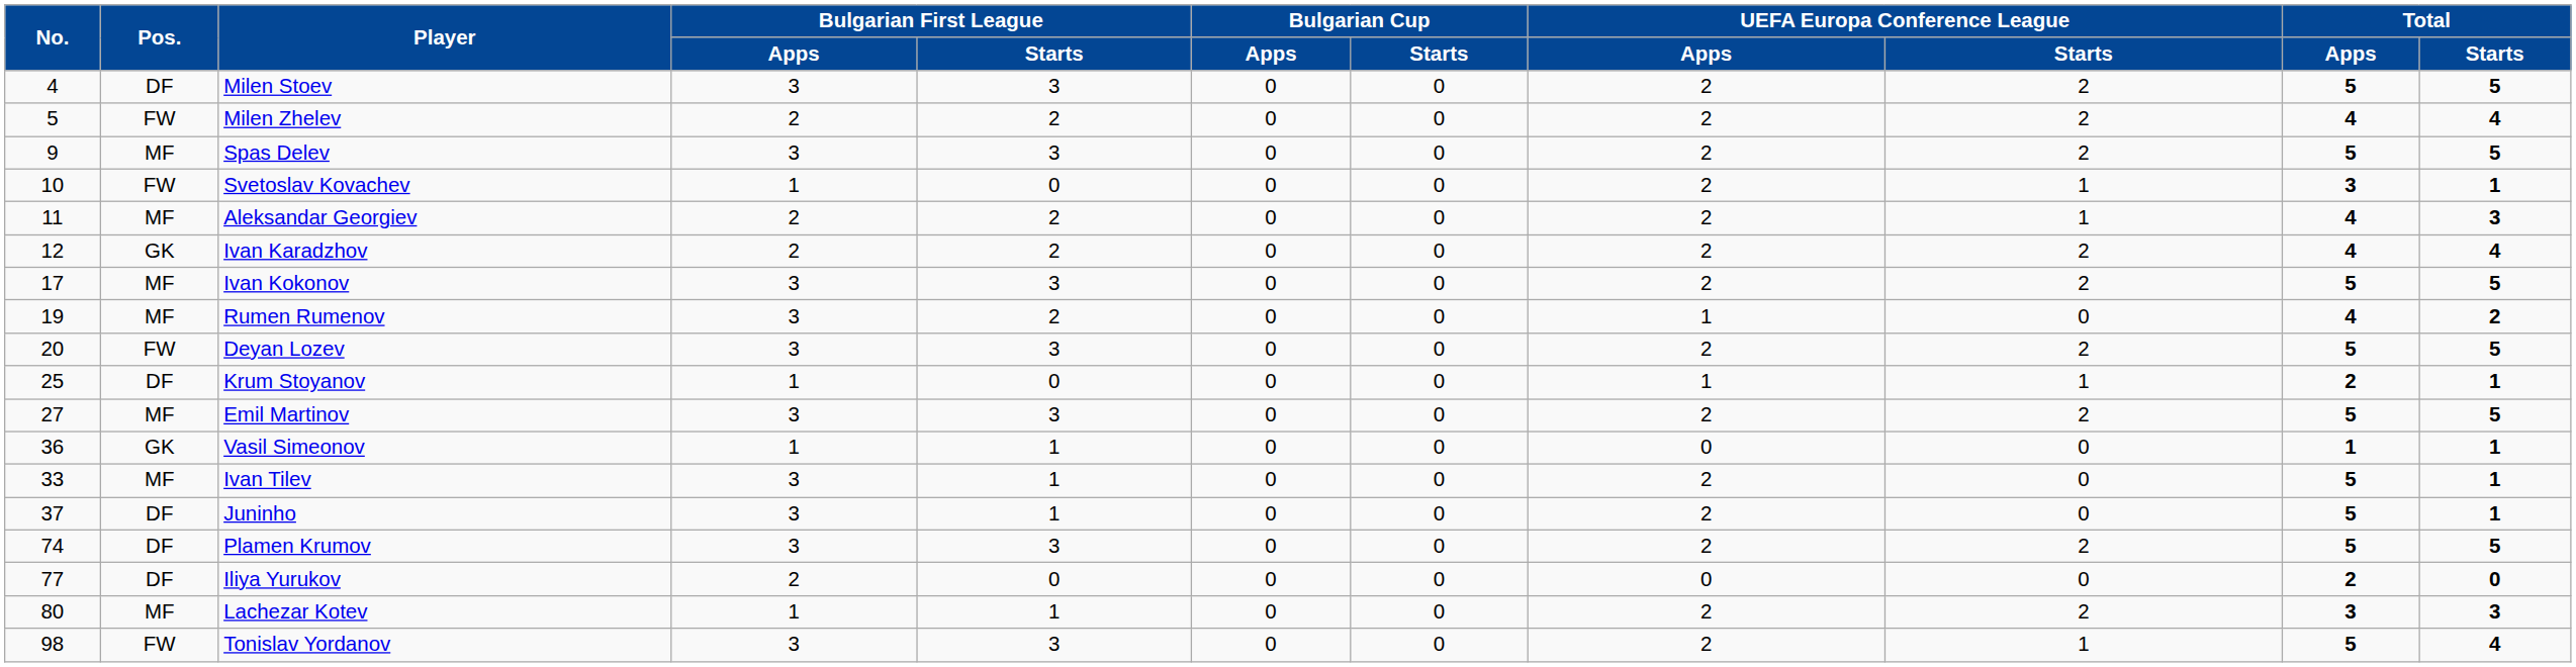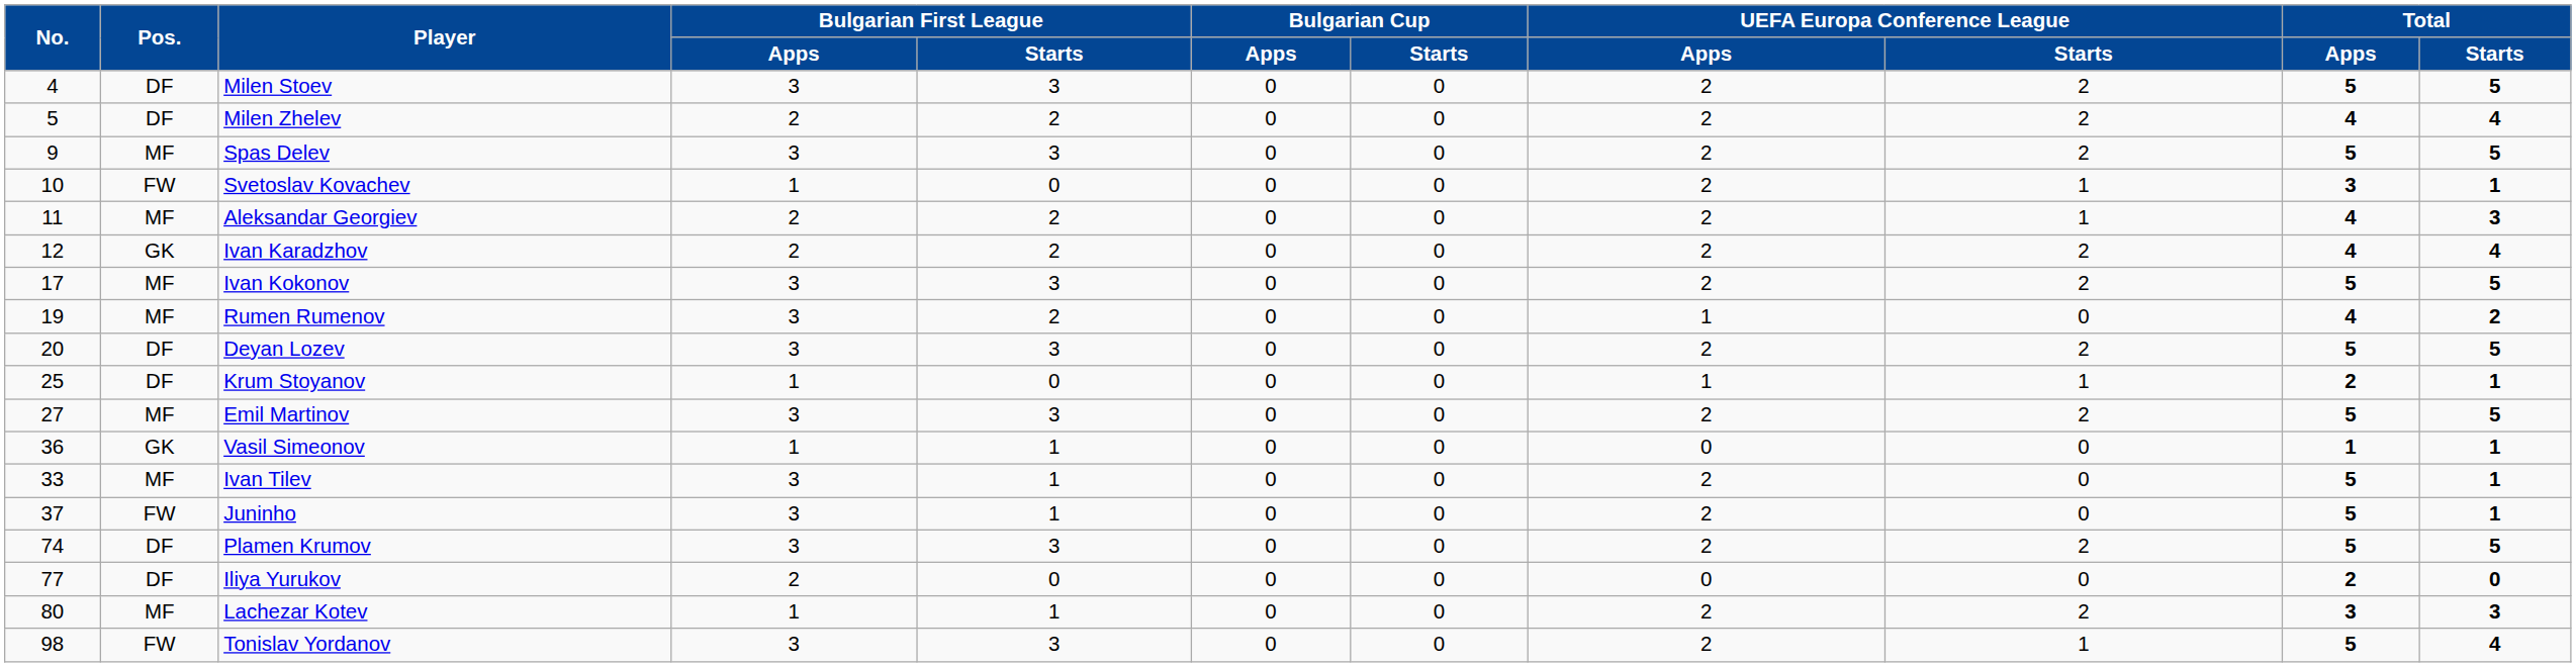 <table class="wikitable sortable" style="text-align:center;width:100%;">
 <tr>
 <th rowspan=2 style=background-color:#034694;color:#FFFFFF>No.</th>
 <th rowspan=2 style=background-color:#034694;color:#FFFFFF>Pos.</th>
 <th rowspan=2 style=background-color:#034694;color:#FFFFFF>Player</th>
 <th colspan=2 style=background:#034694;color:#FFFFFF>Bulgarian First League</th>
 <th colspan=2 style=background:#034694;color:#FFFFFF>Bulgarian Cup</th>
 <th colspan=2 style=background:#034694;color:#FFFFFF>UEFA Europa Conference League</th>
 <th colspan=2 style=background:#034694;color:#FFFFFF>Total</th>
 </tr>
 <tr>
 <th style=background-color:#034694;color:#FFFFFF>Apps</th>
 <th style=background-color:#034694;color:#FFFFFF>Starts</th>
 <th style=background-color:#034694;color:#FFFFFF>Apps</th>
 <th style=background-color:#034694;color:#FFFFFF>Starts</th>
 <th style=background-color:#034694;color:#FFFFFF>Apps</th>
 <th style=background-color:#034694;color:#FFFFFF>Starts</th>
 <th style=background-color:#034694;color:#FFFFFF>Apps</th>
 <th style=background-color:#034694;color:#FFFFFF>Starts</th>
 </tr>
 <tr>
 <td>4</td>
 <td>DF</td>
 <td align=left> <a href='#'>Milen Stoev</a></td>
 <td>3</td>
 <td>3</td>
 <td>0</td>
 <td>0</td>
 <td>2</td>
 <td>2</td>
 <td><strong>5</strong></td>
 <td><strong>5</strong></td>
 </tr>
 <tr>
 <td>5</td>
-<td>FW</td>
+<td>DF</td>
 <td align=left> <a href='#'>Milen Zhelev</a></td>
 <td>2</td>
 <td>2</td>
 <td>0</td>
 <td>0</td>
 <td>2</td>
 <td>2</td>
 <td><strong>4</strong></td>
 <td><strong>4</strong></td>
 </tr>
 <tr>
 <td>9</td>
 <td>MF</td>
 <td align=left> <a href='#'>Spas Delev</a></td>
 <td>3</td>
 <td>3</td>
 <td>0</td>
 <td>0</td>
 <td>2</td>
 <td>2</td>
 <td><strong>5</strong></td>
 <td><strong>5</strong></td>
 </tr>
 <tr>
 <td>10</td>
 <td>FW</td>
 <td align=left> <a href='#'>Svetoslav Kovachev</a></td>
 <td>1</td>
 <td>0</td>
 <td>0</td>
 <td>0</td>
 <td>2</td>
 <td>1</td>
 <td><strong>3</strong></td>
 <td><strong>1</strong></td>
 </tr>
 <tr>
 <td>11</td>
 <td>MF</td>
 <td align=left> <a href='#'>Aleksandar Georgiev</a></td>
 <td>2</td>
 <td>2</td>
 <td>0</td>
 <td>0</td>
 <td>2</td>
 <td>1</td>
 <td><strong>4</strong></td>
 <td><strong>3</strong></td>
 </tr>
 <tr>
 <td>12</td>
 <td>GK</td>
 <td align=left> <a href='#'>Ivan Karadzhov</a></td>
 <td>2</td>
 <td>2</td>
 <td>0</td>
 <td>0</td>
 <td>2</td>
 <td>2</td>
 <td><strong>4</strong></td>
 <td><strong>4</strong></td>
 </tr>
 <tr>
 <td>17</td>
 <td>MF</td>
 <td align=left> <a href='#'>Ivan Kokonov</a></td>
 <td>3</td>
 <td>3</td>
 <td>0</td>
 <td>0</td>
 <td>2</td>
 <td>2</td>
 <td><strong>5</strong></td>
 <td><strong>5</strong></td>
 </tr>
 <tr>
 <td>19</td>
 <td>MF</td>
 <td align=left> <a href='#'>Rumen Rumenov</a></td>
 <td>3</td>
 <td>2</td>
 <td>0</td>
 <td>0</td>
 <td>1</td>
 <td>0</td>
 <td><strong>4</strong></td>
 <td><strong>2</strong></td>
 </tr>
 <tr>
 <td>20</td>
-<td>FW</td>
+<td>DF</td>
 <td align=left> <a href='#'>Deyan Lozev</a></td>
 <td>3</td>
 <td>3</td>
 <td>0</td>
 <td>0</td>
 <td>2</td>
 <td>2</td>
 <td><strong>5</strong></td>
 <td><strong>5</strong></td>
 </tr>
 <tr>
 <td>25</td>
 <td>DF</td>
 <td align=left> <a href='#'>Krum Stoyanov</a></td>
 <td>1</td>
 <td>0</td>
 <td>0</td>
 <td>0</td>
 <td>1</td>
 <td>1</td>
 <td><strong>2</strong></td>
 <td><strong>1</strong></td>
 </tr>
 <tr>
 <td>27</td>
 <td>MF</td>
 <td align=left> <a href='#'>Emil Martinov</a></td>
 <td>3</td>
 <td>3</td>
 <td>0</td>
 <td>0</td>
 <td>2</td>
 <td>2</td>
 <td><strong>5</strong></td>
 <td><strong>5</strong></td>
 </tr>
 <tr>
 <td>36</td>
 <td>GK</td>
 <td align=left> <a href='#'>Vasil Simeonov</a></td>
 <td>1</td>
 <td>1</td>
 <td>0</td>
 <td>0</td>
 <td>0</td>
 <td>0</td>
 <td><strong>1</strong></td>
 <td><strong>1</strong></td>
 </tr>
 <tr>
 <td>33</td>
 <td>MF</td>
 <td align=left> <a href='#'>Ivan Tilev</a></td>
 <td>3</td>
 <td>1</td>
 <td>0</td>
 <td>0</td>
 <td>2</td>
 <td>0</td>
 <td><strong>5</strong></td>
 <td><strong>1</strong></td>
 </tr>
 <tr>
 <td>37</td>
-<td>DF</td>
+<td>FW</td>
 <td align=left> <a href='#'>Juninho</a></td>
 <td>3</td>
 <td>1</td>
 <td>0</td>
 <td>0</td>
 <td>2</td>
 <td>0</td>
 <td><strong>5</strong></td>
 <td><strong>1</strong></td>
 </tr>
 <tr>
 <td>74</td>
 <td>DF</td>
 <td align=left> <a href='#'>Plamen Krumov</a></td>
 <td>3</td>
 <td>3</td>
 <td>0</td>
 <td>0</td>
 <td>2</td>
 <td>2</td>
 <td><strong>5</strong></td>
 <td><strong>5</strong></td>
 </tr>
 <tr>
 <td>77</td>
 <td>DF</td>
 <td align=left> <a href='#'>Iliya Yurukov</a></td>
 <td>2</td>
 <td>0</td>
 <td>0</td>
 <td>0</td>
 <td>0</td>
 <td>0</td>
 <td><strong>2</strong></td>
 <td><strong>0</strong></td>
 </tr>
 <tr>
 <td>80</td>
 <td>MF</td>
 <td align=left> <a href='#'>Lachezar Kotev</a></td>
 <td>1</td>
 <td>1</td>
 <td>0</td>
 <td>0</td>
 <td>2</td>
 <td>2</td>
 <td><strong>3</strong></td>
 <td><strong>3</strong></td>
 </tr>
 <tr>
 <td>98</td>
 <td>FW</td>
 <td align=left> <a href='#'>Tonislav Yordanov</a></td>
 <td>3</td>
 <td>3</td>
 <td>0</td>
 <td>0</td>
 <td>2</td>
 <td>1</td>
 <td><strong>5</strong></td>
 <td><strong>4</strong></td>
 </tr>
 </table>
